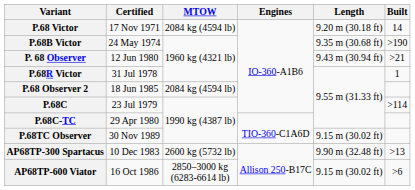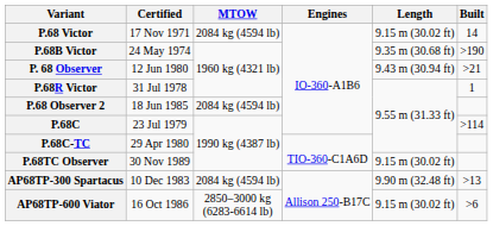 <table class="wikitable sortable" style="text-align:center">
 <tr>
 <th>Variant</th>
 <th>Certified</th>
 <th><a href='#'>MTOW</a></th>
 <th>Engines</th>
 <th>Length</th>
 <th>Built</th>
 </tr>
 <tr>
 <th>P.68 Victor</th>
 <td>17 Nov 1971</td>
 <td>2084 kg (4594 lb)</td>
 <td rowspan=6><br><a href='#'>IO-360</a>-A1B6</td>
-<td>9.20 m (30.18 ft)</td>
+<td>9.15 m (30.02 ft)</td>
 <td>14</td>
 </tr>
 <tr>
 <th>P.68B Victor</th>
 <td>24 May 1974</td>
 <td rowspan=3>1960 kg (4321 lb)</td>
 <td>9.35 m (30.68 ft)</td>
 <td>>190</td>
 </tr>
 <tr>
 <th>P. 68 <a href='#'>Observer</a></th>
 <td>12 Jun 1980</td>
 <td>9.43 m (30.94 ft)</td>
 <td>>21</td>
 </tr>
 <tr>
 <th>P.68<a href='#'>R</a> Victor</th>
 <td>31 Jul 1978</td>
 <td rowspan= 4>9.55 m (31.33 ft)</td>
 <td>1</td>
 </tr>
 <tr>
 <th>P.68 Observer 2</th>
 <td>18 Jun 1985</td>
 <td>2084 kg (4594 lb)</td>
 <td></td>
 </tr>
 <tr>
 <th>P.68C</th>
 <td>23 Jul 1979</td>
 <td rowspan=3>1990 kg (4387 lb)</td>
 <td>>114</td>
 </tr>
 <tr>
 <th>P.68C-<a href='#'>TC</a></th>
 <td>29 Apr 1980</td>
 <td rowspan=2><br><a href='#'>TIO-360</a>-C1A6D</td>
 <td></td>
 </tr>
 <tr>
 <th>P.68TC Observer</th>
 <td>30 Nov 1989</td>
 <td>9.15 m (30.02 ft)</td>
 <td></td>
 </tr>
 <tr>
 <th>AP68TP-300 Spartacus</th>
 <td>10 Dec 1983</td>
-<td>2600 kg (5732 lb)</td>
+<td>2084 kg (4594 lb)</td>
 <td rowspan=2><br><a href='#'>Allison 250</a>-B17C</td>
 <td>9.90 m (32.48 ft)</td>
 <td>>13</td>
 </tr>
 <tr>
 <th>AP68TP-600 Viator</th>
 <td>16 Oct 1986</td>
 <td>2850–3000 kg<br>(6283-6614 lb)</td>
 <td>9.15 m (30.02 ft)</td>
 <td>>6</td>
 </tr>
 </table>
